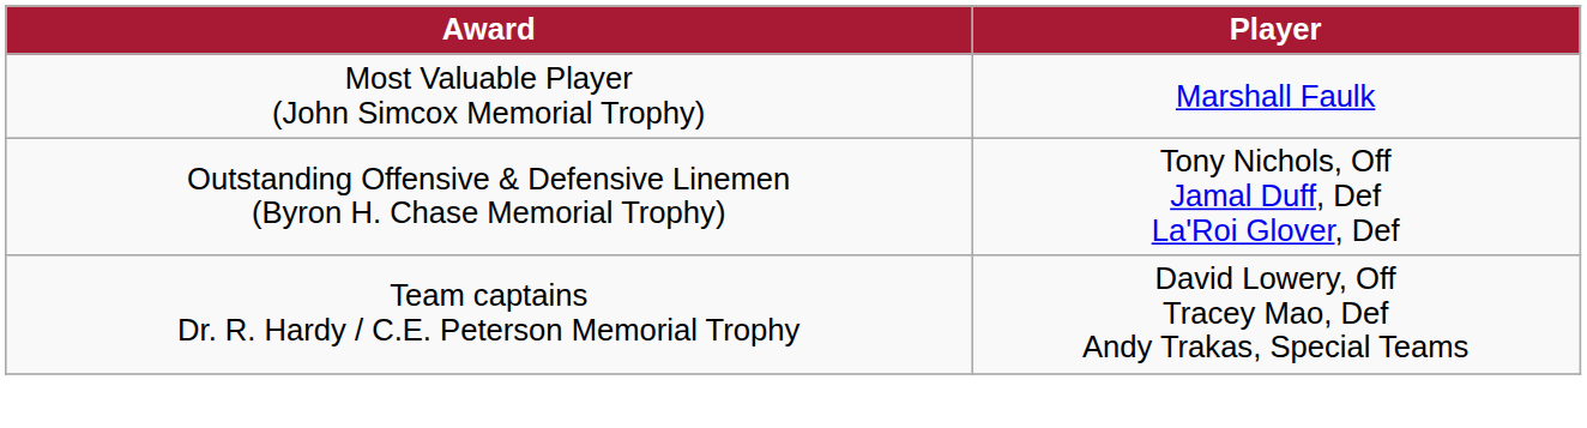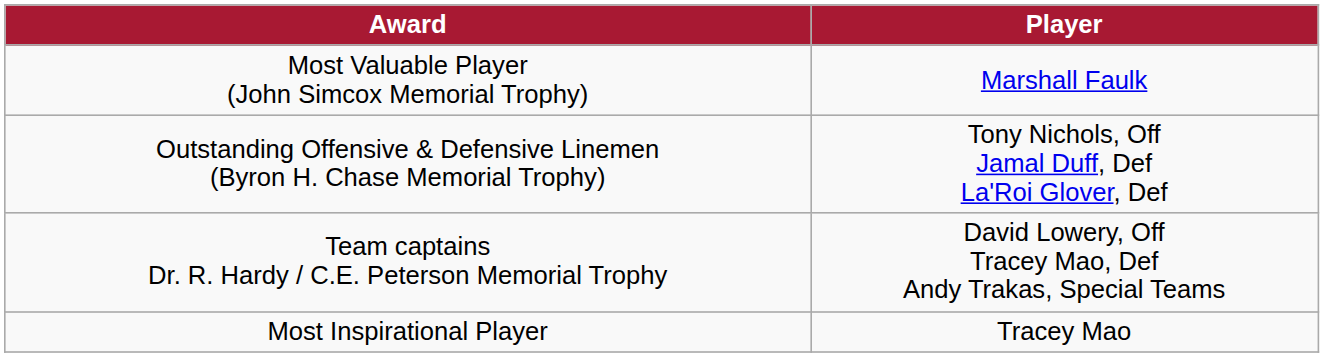 <table class="wikitable" width="65%">
 <tr>
 <th style="background:#A81933;color:#FFFFFF;">Award</th>
 <th style="background:#A81933;color:#FFFFFF;">Player</th>
 </tr>
 <tr align="center" bgcolor="">
 <td>Most Valuable Player<br>(John Simcox Memorial Trophy)</td>
 <td><a href='#'>Marshall Faulk</a></td>
 </tr>
 <tr align="center" bgcolor="">
 <td>Outstanding Offensive & Defensive Linemen<br>(Byron H. Chase Memorial Trophy)</td>
 <td>Tony Nichols, Off<br><a href='#'>Jamal Duff</a>, Def<br><a href='#'>La'Roi Glover</a>, Def</td>
 </tr>
 <tr align="center" bgcolor="">
 <td>Team captains<br>Dr. R. Hardy / C.E. Peterson Memorial Trophy</td>
 <td>David Lowery, Off<br>Tracey Mao, Def<br>Andy Trakas, Special Teams</td>
 </tr>
+<tr align="center" bgcolor="">
+<td>Most Inspirational Player</td>
+<td>Tracey Mao</td>
+</tr>
 </table>
